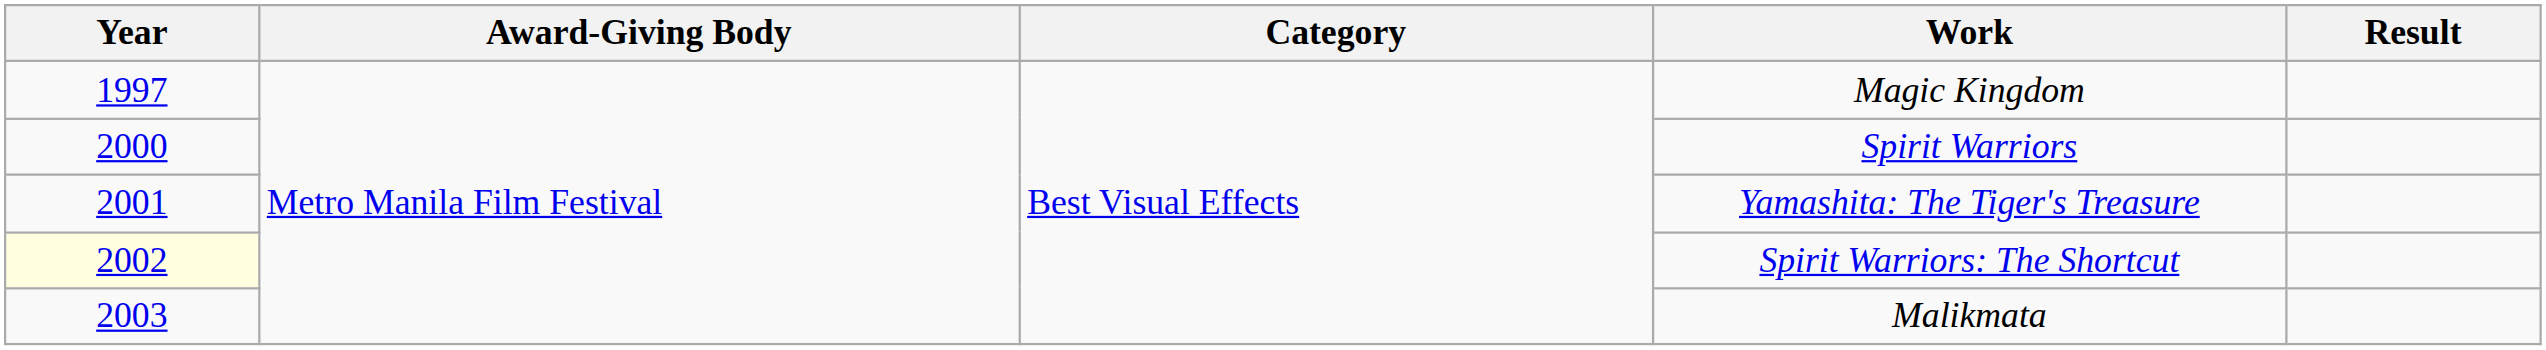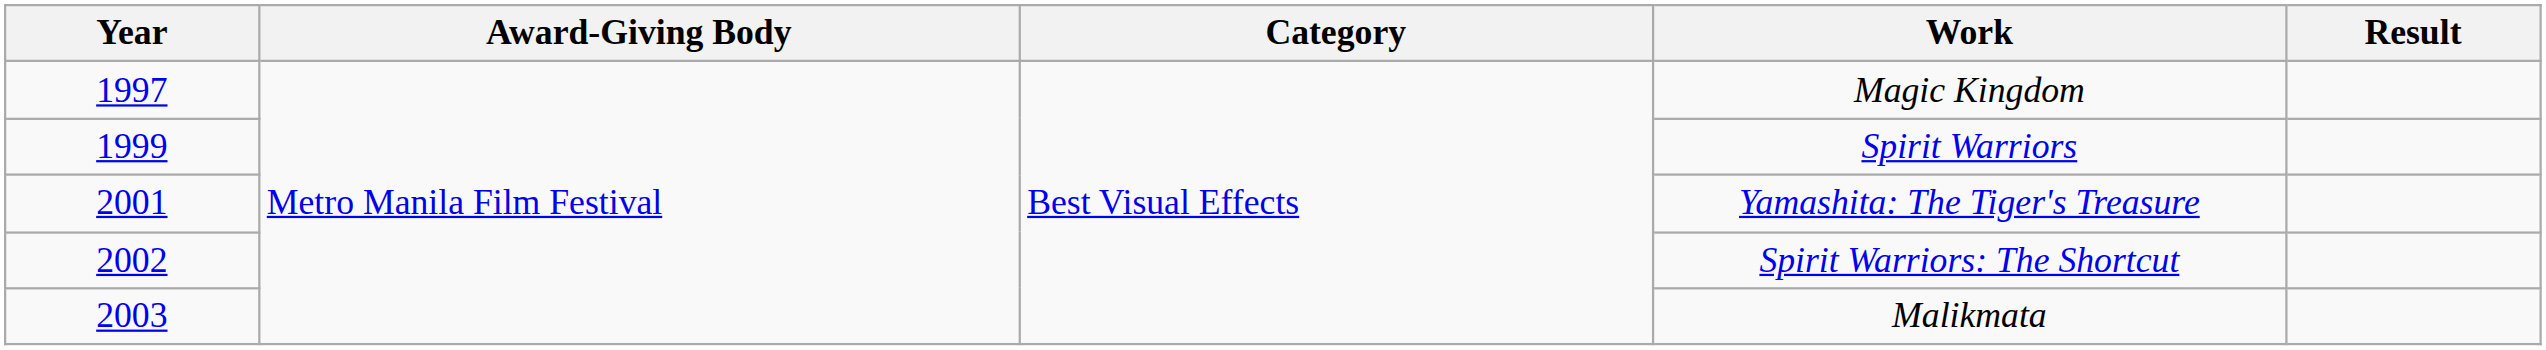 <table | width="90%" class="wikitable sortable">
 <tr>
 <th width="10%">Year</th>
 <th width="30%">Award-Giving Body</th>
 <th width="25%">Category</th>
 <th width="25%">Work</th>
 <th width="10%">Result</th>
 </tr>
 <tr>
 <td rowspan="1" align="center"><a href='#'>1997</a></td>
 <td rowspan="5" align="left"><a href='#'>Metro Manila Film Festival</a></td>
 <td align="left" rowspan=5><a href='#'>Best Visual Effects</a></td>
 <td align="center"><em>Magic Kingdom</em></td>
 <td></td>
 </tr>
 <tr>
-<td rowspan="1" align="center"><a href='#'>2000</a></td>
+<td rowspan="1" align="center"><a href='#'>1999</a></td>
 <td align="center"><em><a href='#'>Spirit Warriors</a></em></td>
 <td></td>
 </tr>
 <tr>
 <td rowspan="1" align="center"><a href='#'>2001</a></td>
 <td align="center"><em><a href='#'>Yamashita: The Tiger's Treasure</a></em></td>
 <td></td>
 </tr>
 <tr>
-<td rowspan="1" align="center" style="background: lightyellow;"><a href='#'>2002</a></td>
+<td rowspan="1" align="center"><a href='#'>2002</a></td>
 <td align="center"><em><a href='#'>Spirit Warriors: The Shortcut</a></em></td>
 <td></td>
 </tr>
 <tr>
 <td rowspan="1" align="center"><a href='#'>2003</a></td>
 <td align="center"><em>Malikmata</em></td>
 <td></td>
 </tr>
 </table>
